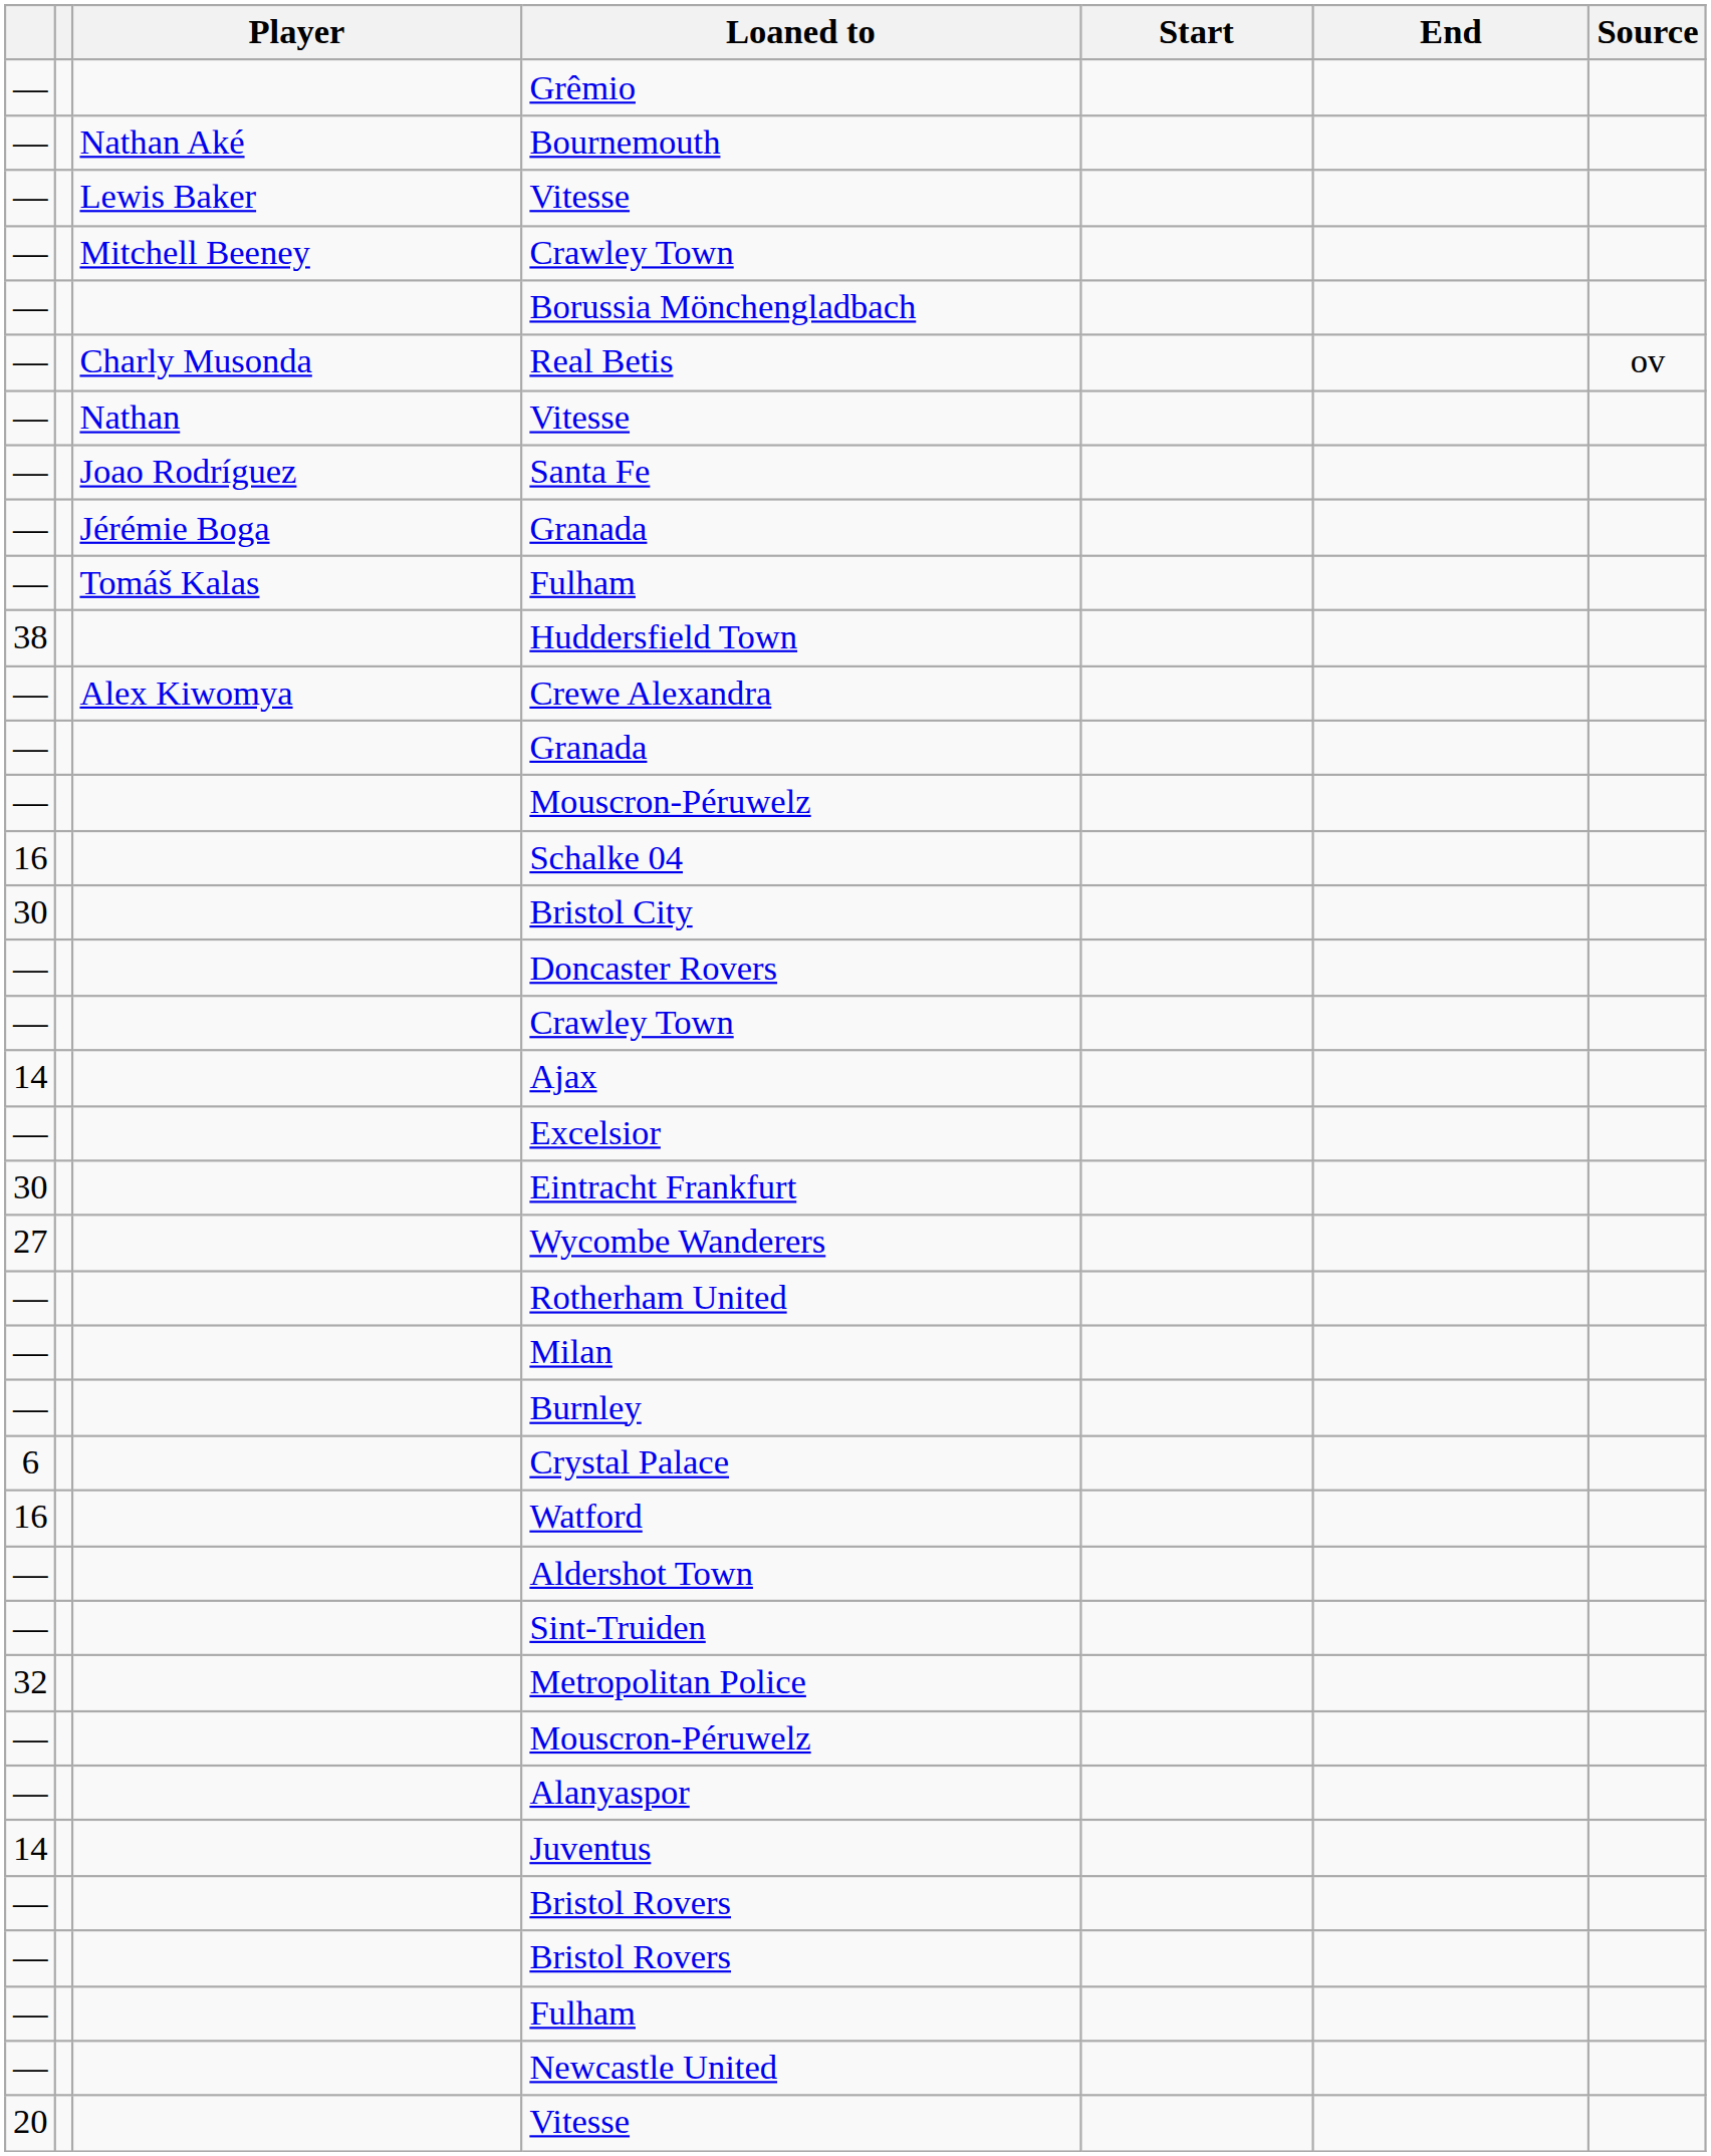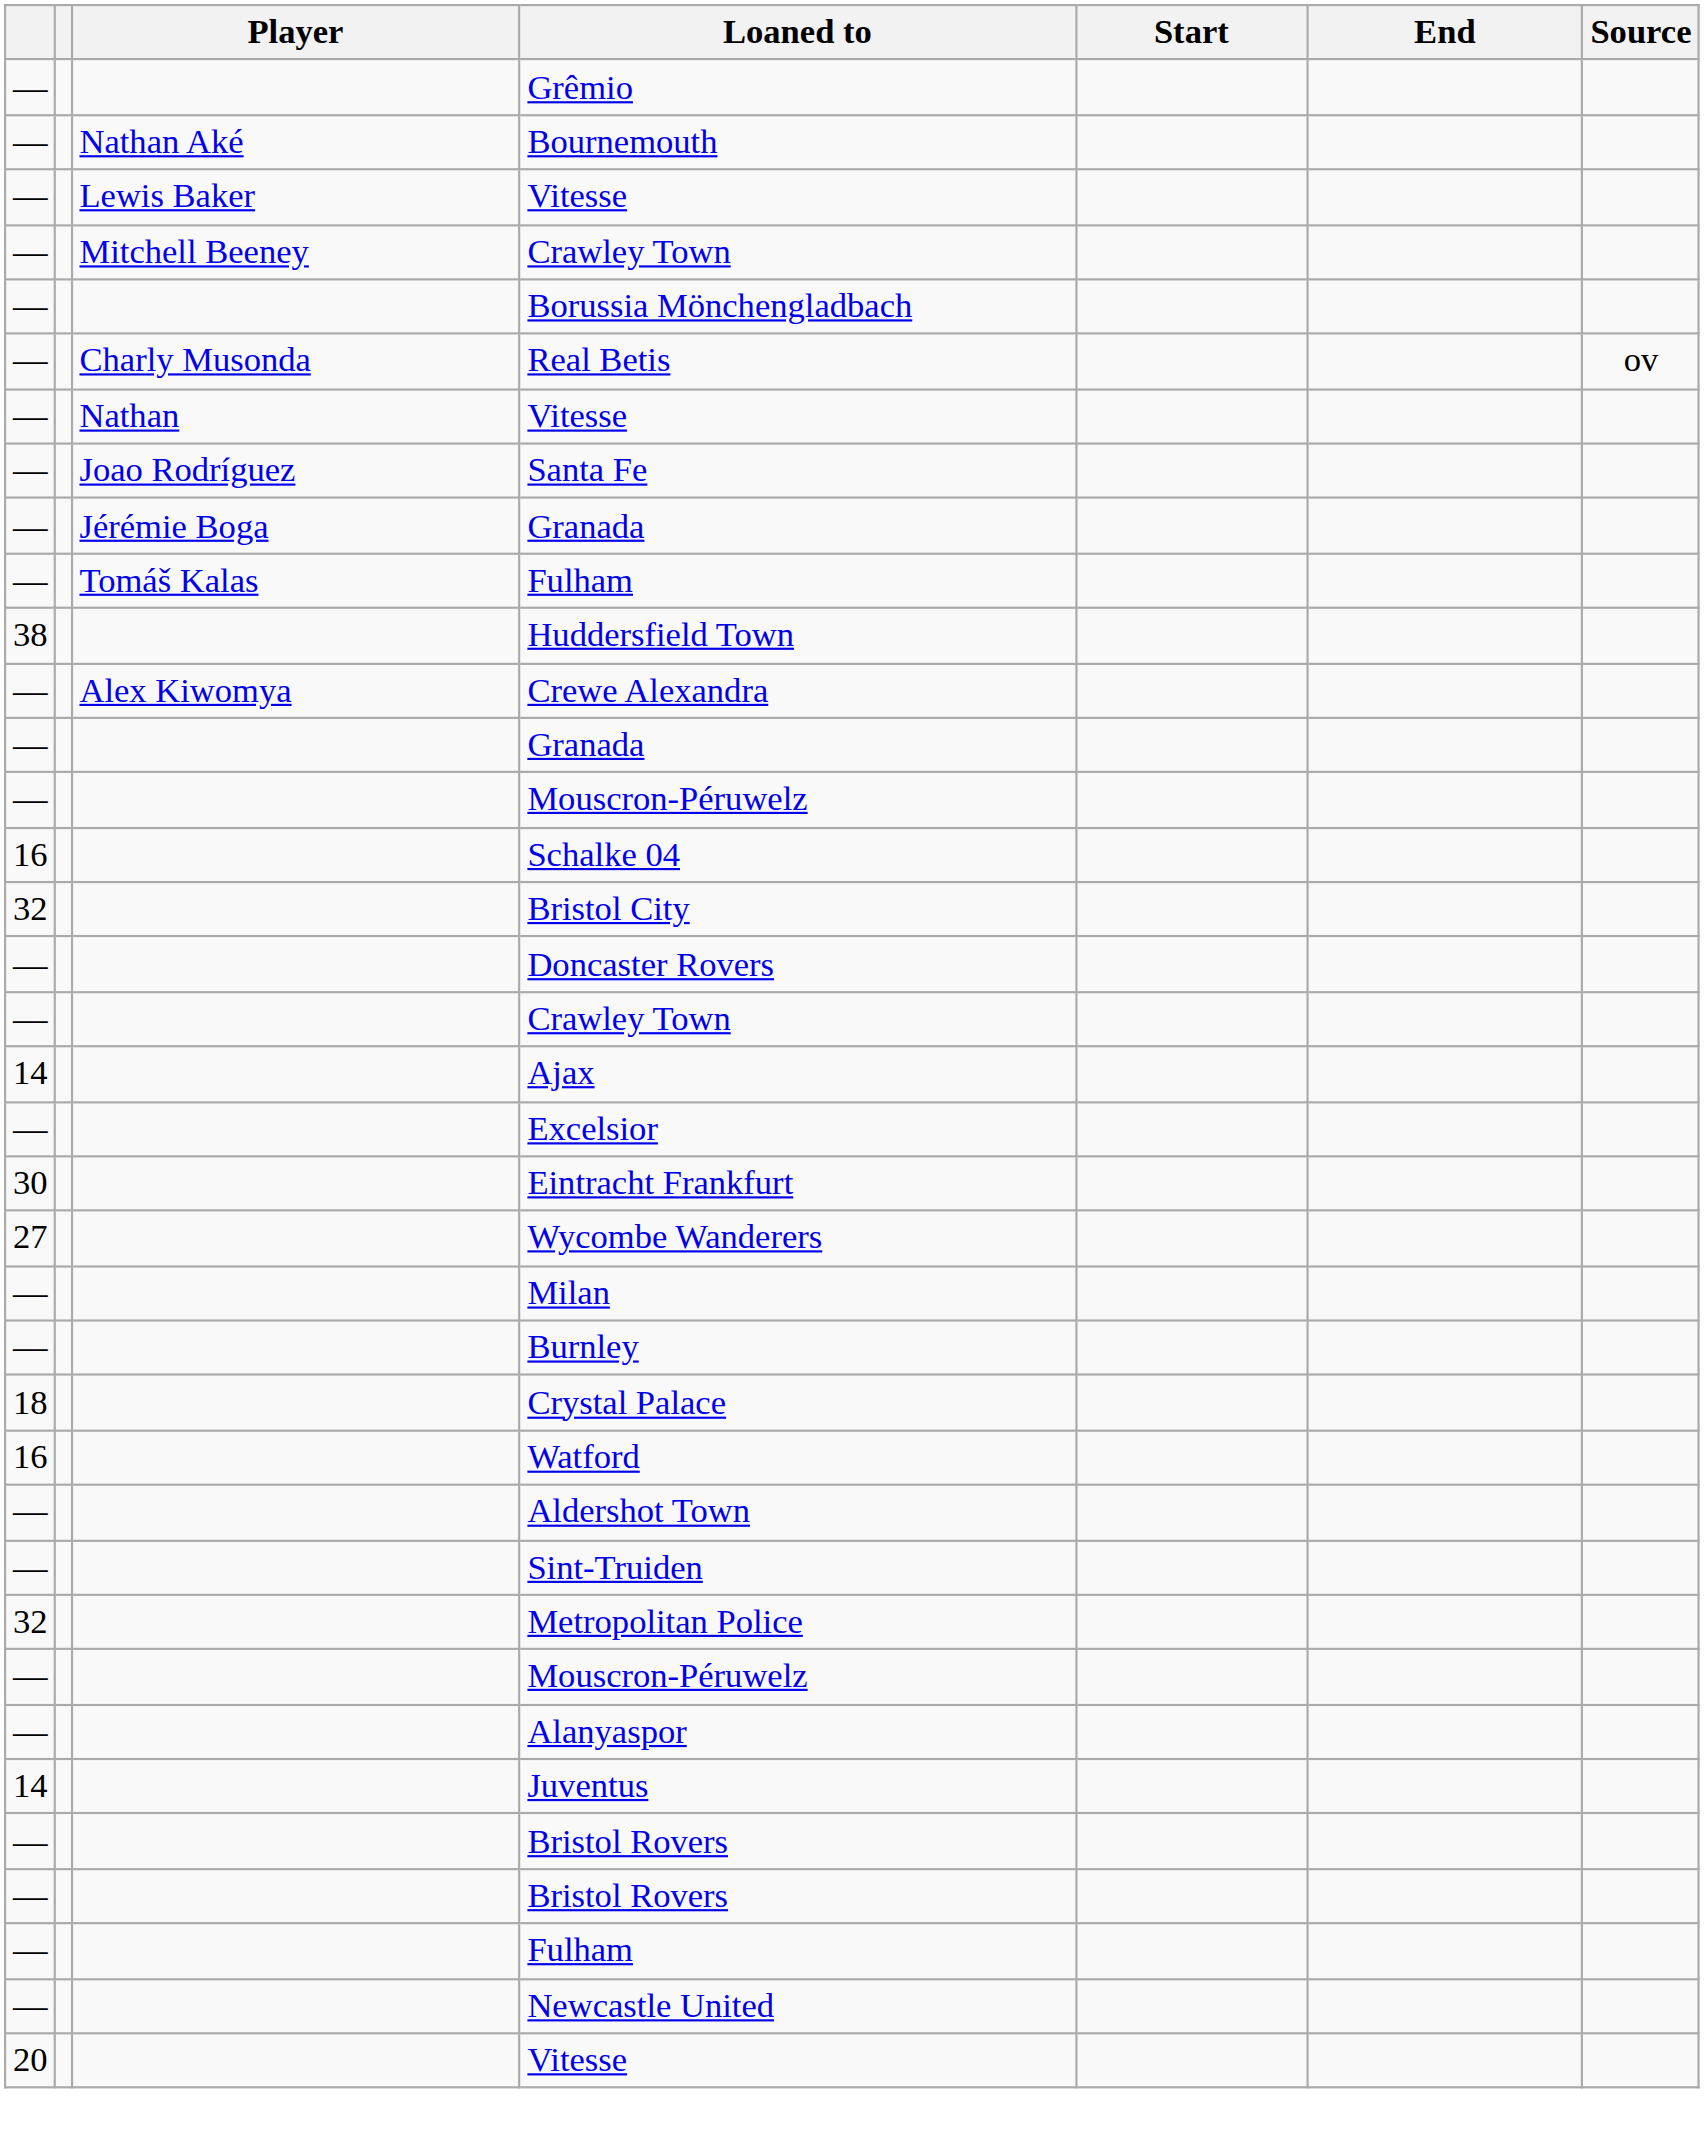 <table class="wikitable plainrowheaders sortable">
 <tr>
 <th></th>
 <th></th>
 <th scope="col" style="width:200px;">Player</th>
 <th scope="col" style="width:250px;">Loaned to</th>
 <th scope="col" style="width:100px;">Start</th>
 <th scope="col" style="width:120px;">End</th>
 <th>Source</th>
 </tr>
 <tr>
 <td align=center>—</td>
 <td align=center></td>
 <td></td>
 <td> <a href='#'>Grêmio</a></td>
 <td align=center></td>
 <td align=center></td>
 <td align=center></td>
 </tr>
 <tr>
 <td align=center>—</td>
 <td align=center></td>
 <td> <a href='#'>Nathan Aké</a></td>
 <td> <a href='#'>Bournemouth</a></td>
 <td align=center></td>
 <td align=center></td>
 <td align=center></td>
 </tr>
 <tr>
 <td align=center>—</td>
 <td align=center></td>
 <td> <a href='#'>Lewis Baker</a></td>
 <td> <a href='#'>Vitesse</a></td>
 <td align=center></td>
 <td align=center></td>
 <td align=center></td>
 </tr>
 <tr>
 <td align=center>—</td>
 <td align=center></td>
 <td> <a href='#'>Mitchell Beeney</a></td>
 <td> <a href='#'>Crawley Town</a></td>
 <td align=center></td>
 <td align=center></td>
 <td align=center></td>
 </tr>
 <tr>
 <td align=center>—</td>
 <td align=center></td>
 <td></td>
 <td> <a href='#'>Borussia Mönchengladbach</a></td>
 <td align=center></td>
 <td align=center></td>
 <td align=center></td>
 </tr>
 <tr>
 <td align=center>—</td>
 <td align=center></td>
 <td> <a href='#'>Charly Musonda</a></td>
 <td> <a href='#'>Real Betis</a></td>
 <td align=center></td>
 <td align=center> </td>
 <td align=center> ov</td>
 </tr>
 <tr>
 <td align=center>—</td>
 <td align=center></td>
 <td> <a href='#'>Nathan</a></td>
 <td> <a href='#'>Vitesse</a></td>
 <td align=center></td>
 <td align=center></td>
 <td align=center></td>
 </tr>
 <tr>
 <td align=center>—</td>
 <td align=center></td>
 <td> <a href='#'>Joao Rodríguez</a></td>
 <td> <a href='#'>Santa Fe</a></td>
 <td align=center></td>
 <td align=center> </td>
 <td align=center></td>
 </tr>
 <tr>
 <td align=center>—</td>
 <td align=center></td>
 <td> <a href='#'>Jérémie Boga</a></td>
 <td> <a href='#'>Granada</a></td>
 <td align=center></td>
 <td align=center></td>
 <td align=center></td>
 </tr>
 <tr>
 <td align=center>—</td>
 <td align=center></td>
 <td> <a href='#'>Tomáš Kalas</a></td>
 <td> <a href='#'>Fulham</a></td>
 <td align=center></td>
 <td align=center></td>
 <td align=center></td>
 </tr>
 <tr>
 <td align=center>38</td>
 <td align=center></td>
 <td></td>
 <td> <a href='#'>Huddersfield Town</a></td>
 <td align=center></td>
 <td align=center></td>
 <td align=center></td>
 </tr>
 <tr>
 <td align=center>—</td>
 <td align=center></td>
 <td> <a href='#'>Alex Kiwomya</a></td>
 <td> <a href='#'>Crewe Alexandra</a></td>
 <td align=center></td>
 <td align=center></td>
 <td align=center></td>
 </tr>
 <tr>
 <td align=center>—</td>
 <td align=center></td>
 <td></td>
 <td> <a href='#'>Granada</a></td>
 <td align=center></td>
 <td align=center></td>
 <td align=center></td>
 </tr>
 <tr>
 <td align=center>—</td>
 <td align=center></td>
 <td></td>
 <td> <a href='#'>Mouscron-Péruwelz</a></td>
 <td align=center></td>
 <td align=center></td>
 <td align=center></td>
 </tr>
 <tr>
 <td align=center>16</td>
 <td align=center></td>
 <td></td>
 <td> <a href='#'>Schalke 04</a></td>
 <td align=center></td>
 <td align=center> </td>
 <td align=center></td>
 </tr>
 <tr>
-<td align=center>30</td>
+<td align=center>32</td>
 <td align=center></td>
 <td></td>
 <td> <a href='#'>Bristol City</a></td>
 <td align=center></td>
 <td align=center></td>
 <td align=center></td>
 </tr>
 <tr>
 <td align=center>—</td>
 <td align=center></td>
 <td></td>
 <td> <a href='#'>Doncaster Rovers</a></td>
 <td align=center></td>
 <td align=center>  </td>
 <td align=center></td>
 </tr>
 <tr>
 <td align=center>—</td>
 <td align=center></td>
 <td></td>
 <td> <a href='#'>Crawley Town</a></td>
 <td align=center></td>
 <td align=center></td>
 <td align=center></td>
 </tr>
 <tr>
 <td align=center>14</td>
 <td align=center></td>
 <td></td>
 <td> <a href='#'>Ajax</a></td>
 <td align=center></td>
 <td align=center></td>
 <td align=center></td>
 </tr>
 <tr>
 <td align=center>—</td>
 <td align=center></td>
 <td></td>
 <td> <a href='#'>Excelsior</a></td>
 <td align=center></td>
 <td align=center></td>
 <td align=center></td>
 </tr>
 <tr>
 <td align=center>30</td>
 <td align=center></td>
 <td></td>
 <td> <a href='#'>Eintracht Frankfurt</a></td>
 <td align=center></td>
 <td align=center></td>
 <td align=center></td>
 </tr>
 <tr>
 <td align=center>27</td>
 <td align=center></td>
 <td></td>
 <td> <a href='#'>Wycombe Wanderers</a></td>
 <td align=center></td>
 <td align=center> </td>
 <td align=center></td>
 </tr>
 <tr>
 <td align=center>—</td>
 <td align=center></td>
 <td></td>
-<td> <a href='#'>Rotherham United</a></td>
-<td align=center></td>
-<td align=center> </td>
-<td align=center></td>
-</tr>
-<tr>
-<td align=center>—</td>
-<td align=center></td>
-<td></td>
 <td> <a href='#'>Milan</a></td>
 <td align=center></td>
 <td align=center></td>
 <td align=center></td>
 </tr>
 <tr>
 <td align=center>—</td>
 <td align=center></td>
 <td></td>
 <td> <a href='#'>Burnley</a></td>
 <td align=center></td>
 <td align=center> </td>
 <td align=center></td>
 </tr>
 <tr>
-<td align=center>6</td>
+<td align=center>18</td>
 <td align=center></td>
 <td></td>
 <td> <a href='#'>Crystal Palace</a></td>
 <td align=center></td>
 <td align=center></td>
 <td align=center></td>
 </tr>
 <tr>
 <td align=center>16</td>
 <td align=center></td>
 <td></td>
 <td> <a href='#'>Watford</a></td>
 <td align=center></td>
 <td align=center> </td>
 <td align=center></td>
 </tr>
 <tr>
 <td align=center>—</td>
 <td align=center></td>
 <td></td>
 <td> <a href='#'>Aldershot Town</a></td>
 <td align=center></td>
 <td align=center> </td>
 <td align=center></td>
 </tr>
 <tr>
 <td align=center>—</td>
 <td align=center></td>
 <td></td>
 <td> <a href='#'>Sint-Truiden</a></td>
 <td align=center></td>
 <td align=center></td>
 <td align=center></td>
 </tr>
 <tr>
 <td align=center>32</td>
 <td align=center></td>
 <td></td>
 <td> <a href='#'>Metropolitan Police</a></td>
 <td align=center></td>
 <td align=center></td>
 <td align=center></td>
 </tr>
 <tr>
 <td align=center>—</td>
 <td align=center></td>
 <td></td>
 <td> <a href='#'>Mouscron-Péruwelz</a></td>
 <td align=center></td>
 <td align=center></td>
 <td align=center></td>
 </tr>
 <tr>
 <td align=center>—</td>
 <td align=center></td>
 <td></td>
 <td> <a href='#'>Alanyaspor</a></td>
 <td align=center></td>
 <td align=center></td>
 <td align=center></td>
 </tr>
 <tr>
 <td align=center>14</td>
 <td align=center></td>
 <td></td>
 <td> <a href='#'>Juventus</a></td>
 <td align=center></td>
 <td align=center></td>
 <td align=center></td>
 </tr>
 <tr>
 <td align=center>—</td>
 <td align=center></td>
 <td></td>
 <td> <a href='#'>Bristol Rovers</a></td>
 <td align=center></td>
 <td align=center></td>
 <td align=center></td>
 </tr>
 <tr>
 <td align=center>—</td>
 <td align=center></td>
 <td></td>
 <td> <a href='#'>Bristol Rovers</a></td>
 <td align=center></td>
 <td align=center> </td>
 <td align=center></td>
 </tr>
 <tr>
 <td align=center>—</td>
 <td align=center></td>
 <td></td>
 <td> <a href='#'>Fulham</a></td>
 <td align=center></td>
 <td align=center></td>
 <td align=center></td>
 </tr>
 <tr>
 <td align=center>—</td>
 <td align=center></td>
 <td></td>
 <td> <a href='#'>Newcastle United</a></td>
 <td align=center></td>
 <td align=center></td>
 <td align=center></td>
 </tr>
 <tr>
 <td align=center>20</td>
 <td align=center></td>
 <td></td>
 <td> <a href='#'>Vitesse</a></td>
 <td align=center></td>
 <td align=center></td>
 <td align=center></td>
 </tr>
 </table>
